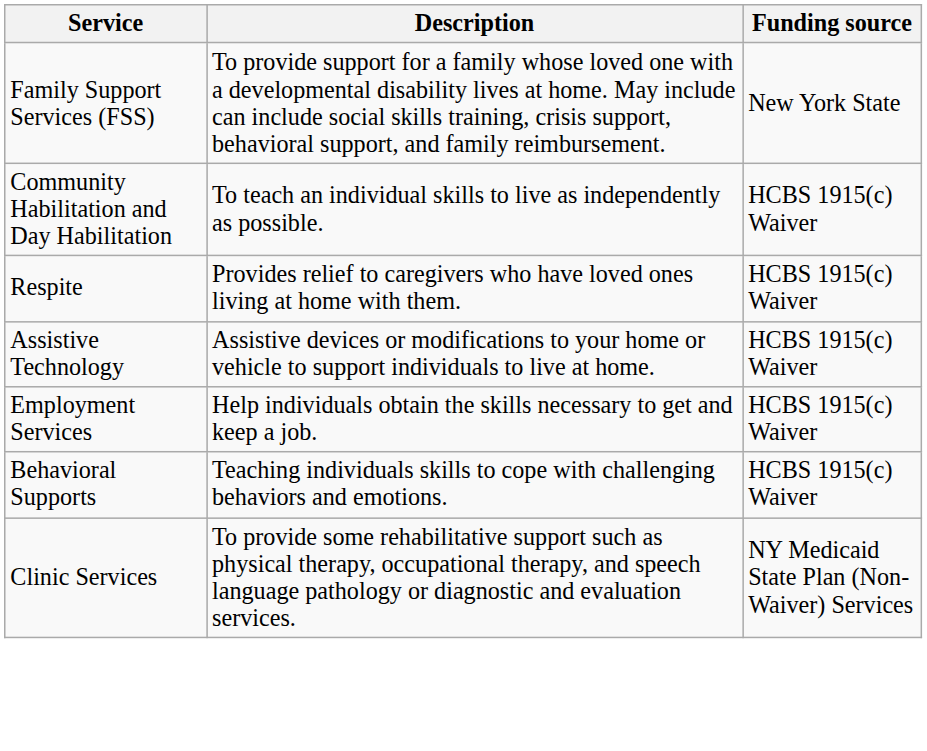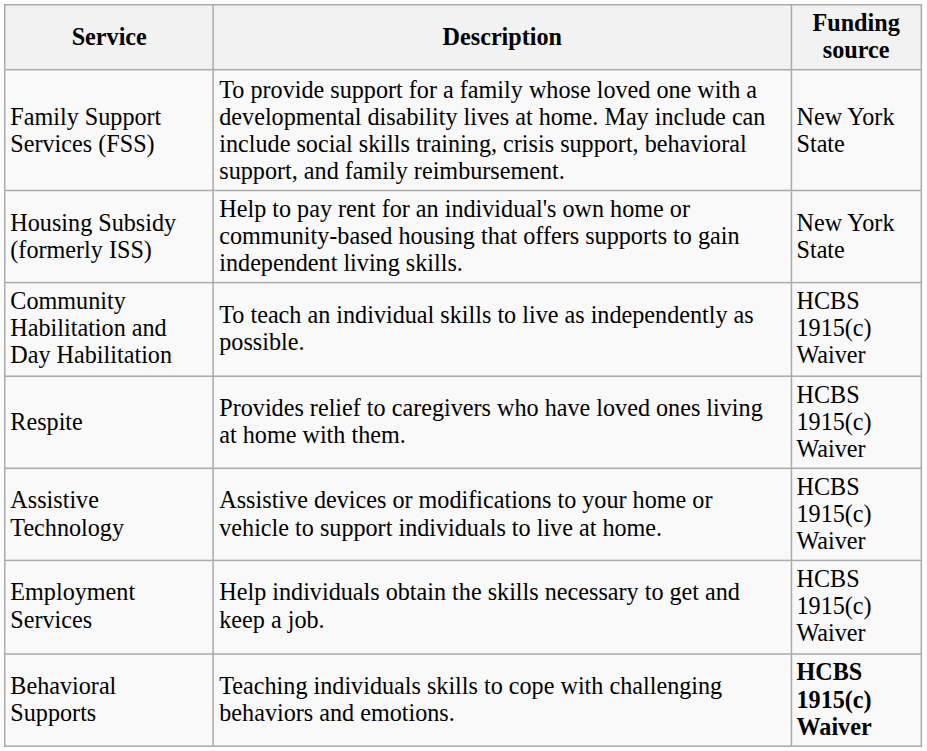 <table class="wikitable">
 <tr>
 <th>Service</th>
 <th>Description</th>
 <th>Funding source</th>
 </tr>
 <tr>
 <td>Family Support Services (FSS)</td>
 <td>To provide support for a family whose loved one with a developmental disability lives at home. May include can include social skills training, crisis support, behavioral support, and family reimbursement.</td>
+<td>New York State</td>
+</tr>
+<tr>
+<td>Housing Subsidy (formerly ISS)</td>
+<td>Help to pay rent for an individual's own home or community-based housing that offers supports to gain independent living skills.</td>
 <td>New York State</td>
 </tr>
 <tr>
 <td>Community Habilitation and Day Habilitation</td>
 <td>To teach an individual skills to live as independently as possible.</td>
 <td>HCBS 1915(c) Waiver</td>
 </tr>
 <tr>
 <td>Respite</td>
 <td>Provides relief to caregivers who have loved ones living at home with them.</td>
 <td>HCBS 1915(c) Waiver</td>
 </tr>
 <tr>
 <td>Assistive Technology</td>
 <td>Assistive devices or modifications to your home or vehicle to support individuals to live at home.</td>
 <td>HCBS 1915(c) Waiver</td>
 </tr>
 <tr>
 <td>Employment Services</td>
 <td>Help individuals obtain the skills necessary to get and keep a job.</td>
 <td>HCBS 1915(c) Waiver</td>
 </tr>
 <tr>
 <td>Behavioral Supports</td>
 <td>Teaching individuals skills to cope with challenging behaviors and emotions.</td>
-<td>HCBS 1915(c) Waiver</td>
-</tr>
-<tr>
-<td>Clinic Services</td>
-<td>To provide some rehabilitative support such as physical therapy, occupational therapy, and speech language pathology or diagnostic and evaluation services.</td>
-<td>NY Medicaid State Plan (Non-Waiver) Services</td>
+<td><strong>HCBS 1915(c) Waiver</strong></td>
 </tr>
 </table>
